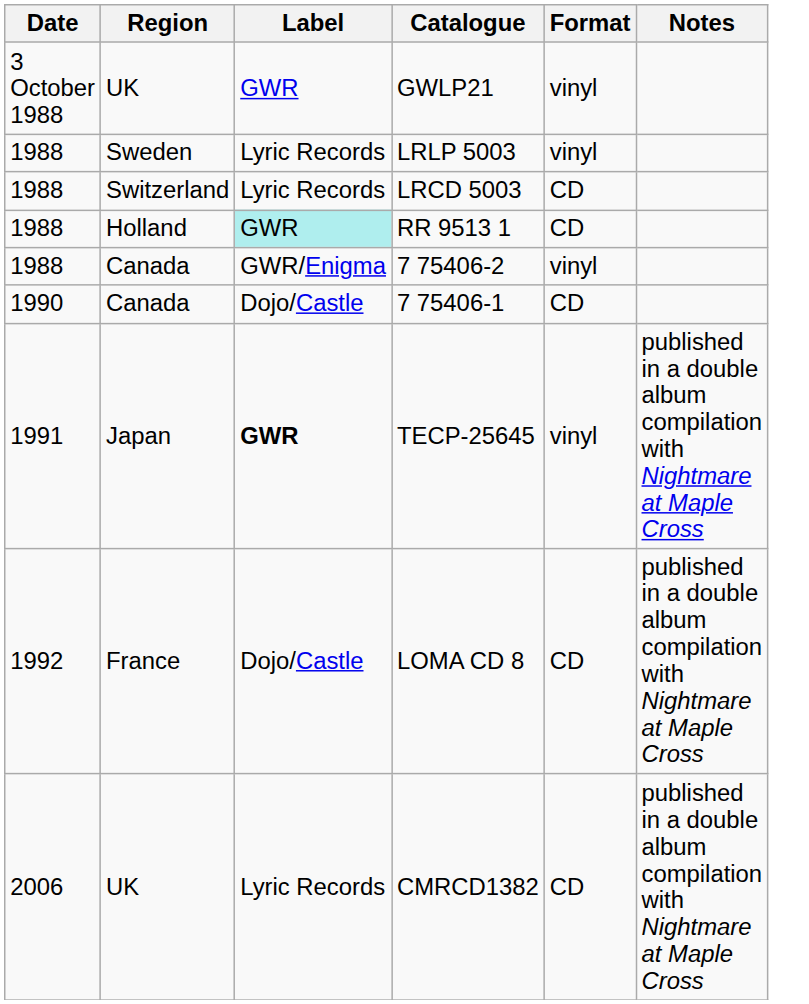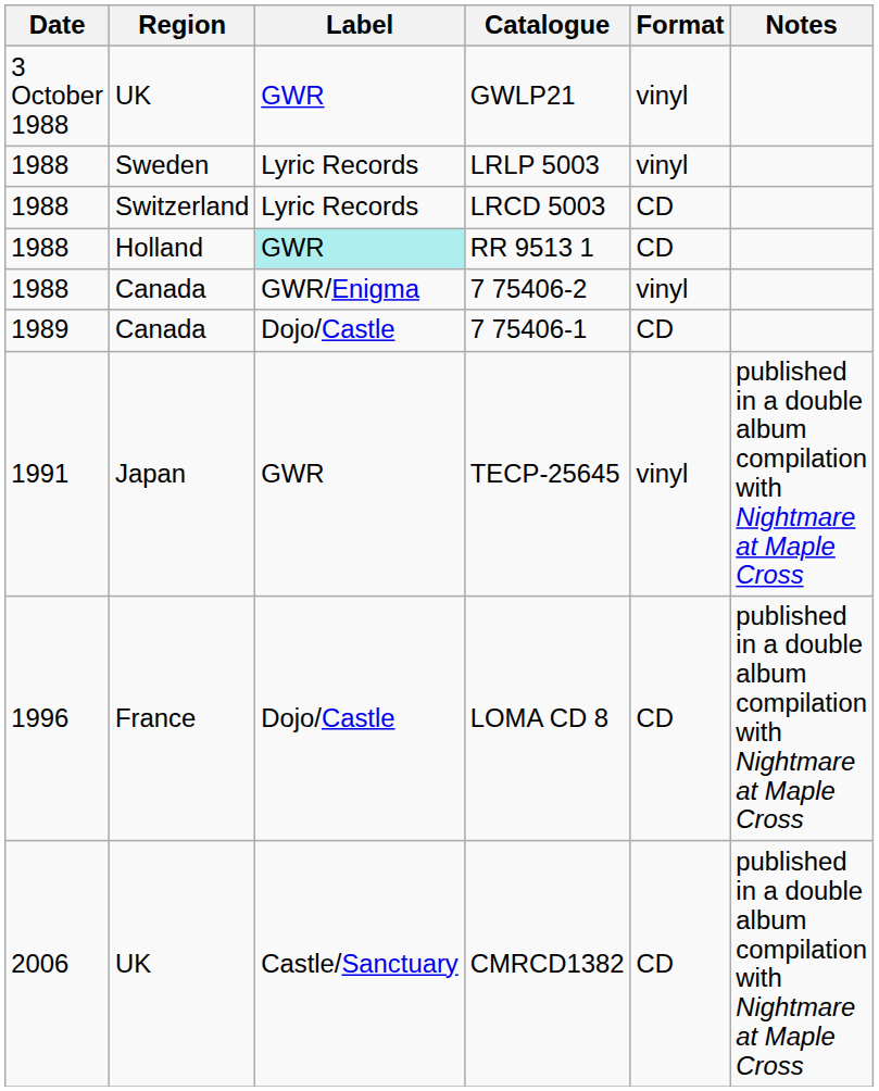 <table class="wikitable" width="70%">
 <tr>
 <th>Date</th>
 <th>Region</th>
 <th>Label</th>
 <th>Catalogue</th>
 <th>Format</th>
 <th>Notes</th>
 </tr>
 <tr>
 <td>3 October 1988</td>
 <td>UK</td>
 <td><a href='#'>GWR</a></td>
 <td>GWLP21</td>
 <td>vinyl</td>
 <td></td>
 </tr>
 <tr>
 <td>1988</td>
 <td>Sweden</td>
 <td>Lyric Records</td>
 <td>LRLP 5003</td>
 <td>vinyl</td>
 <td></td>
 </tr>
 <tr>
 <td>1988</td>
 <td>Switzerland</td>
 <td>Lyric Records</td>
 <td>LRCD 5003</td>
 <td>CD</td>
 <td></td>
 </tr>
 <tr>
 <td>1988</td>
 <td>Holland</td>
 <td style="background: paleturquoise;">GWR</td>
 <td>RR 9513 1</td>
 <td>CD</td>
 <td></td>
 </tr>
 <tr>
 <td>1988</td>
 <td>Canada</td>
 <td>GWR/<a href='#'>Enigma</a></td>
 <td>7 75406-2</td>
 <td>vinyl</td>
 <td></td>
 </tr>
 <tr>
-<td>1990</td>
+<td>1989</td>
 <td>Canada</td>
 <td>Dojo/<a href='#'>Castle</a></td>
 <td>7 75406-1</td>
 <td>CD</td>
 <td></td>
 </tr>
 <tr>
 <td>1991</td>
 <td>Japan</td>
-<td><strong>GWR</strong></td>
+<td>GWR</td>
 <td>TECP-25645</td>
 <td>vinyl</td>
 <td>published in a double album compilation with <em><a href='#'>Nightmare at Maple Cross</a></em></td>
 </tr>
 <tr>
-<td>1992</td>
+<td>1996</td>
 <td>France</td>
 <td>Dojo/<a href='#'>Castle</a></td>
 <td>LOMA CD 8</td>
 <td>CD</td>
 <td>published in a double album compilation with <em>Nightmare at Maple Cross</em></td>
 </tr>
 <tr>
 <td>2006</td>
 <td>UK</td>
-<td>Lyric Records</td>
+<td>Castle/<a href='#'>Sanctuary</a></td>
 <td>CMRCD1382</td>
 <td>CD</td>
 <td>published in a double album compilation with <em>Nightmare at Maple Cross</em></td>
 </tr>
 </table>
